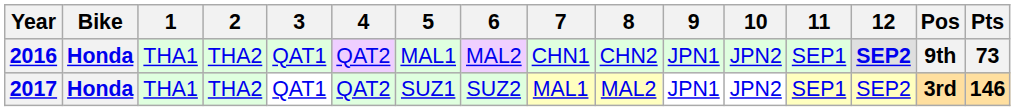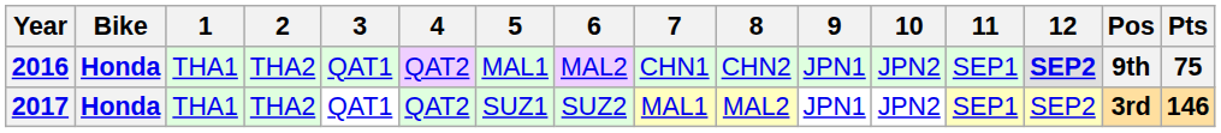 <table class="wikitable" style="text-align:center; font-size:90%">
 <tr>
 <th>Year</th>
 <th>Bike</th>
 <th>1</th>
 <th>2</th>
 <th>3</th>
 <th>4</th>
 <th>5</th>
 <th>6</th>
 <th>7</th>
 <th>8</th>
 <th>9</th>
 <th>10</th>
 <th>11</th>
 <th>12</th>
 <th>Pos</th>
 <th>Pts</th>
 </tr>
 <tr>
 <th><a href='#'>2016</a></th>
 <th><a href='#'>Honda</a></th>
 <td style="background:#dfffdf;"><a href='#'>THA1</a><br></td>
 <td style="background:#dfffdf;"><a href='#'>THA2</a><br></td>
 <td style="background:#dfffdf;"><a href='#'>QAT1</a><br></td>
 <td style="background:#efcfff;"><a href='#'>QAT2</a><br></td>
 <td style="background:#dfffdf;"><a href='#'>MAL1</a><br></td>
 <td style="background:#efcfff;"><a href='#'>MAL2</a><br></td>
 <td style="background:#dfffdf;"><a href='#'>CHN1</a><br></td>
 <td style="background:#dfffdf;"><a href='#'>CHN2</a><br></td>
 <td style="background:#dfffdf;"><a href='#'>JPN1</a><br></td>
 <td style="background:#dfffdf;"><a href='#'>JPN2</a><br></td>
 <td style="background:#dfffdf;"><a href='#'>SEP1</a><br></td>
 <td style="background:#dfdfdf;"><strong><a href='#'>SEP2</a><br></strong></td>
 <th style="background:#;">9th</th>
-<th style="background:#;">73</th>
+<th style="background:#;">75</th>
 </tr>
 <tr>
 <th><a href='#'>2017</a></th>
 <th><a href='#'>Honda</a></th>
 <td style="background:#dfffdf;"><a href='#'>THA1</a><br></td>
 <td style="background:#dfffdf;"><a href='#'>THA2</a><br></td>
 <td style="background:#ffffff;"><a href='#'>QAT1</a><br></td>
 <td style="background:#dfffdf;"><a href='#'>QAT2</a><br></td>
 <td style="background:#dfffdf;"><a href='#'>SUZ1</a><br></td>
 <td style="background:#dfffdf;"><a href='#'>SUZ2</a><br></td>
 <td style="background:#ffffbf;"><a href='#'>MAL1</a><br></td>
 <td style="background:#ffffbf;"><a href='#'>MAL2</a><br></td>
 <td style="background:#ffffff;"><a href='#'>JPN1</a><br></td>
 <td style="background:#ffffff;"><a href='#'>JPN2</a><br></td>
 <td style="background:#ffffbf;"><a href='#'>SEP1</a><br></td>
 <td style="background:#ffffbf;"><a href='#'>SEP2</a><br></td>
 <th style="background:#ffdf9f;">3rd</th>
 <th style="background:#ffdf9f;">146</th>
 </tr>
 </table>
